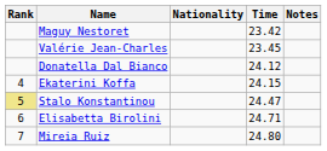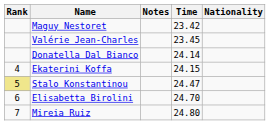 <table class="wikitable sortable" style="text-align:center">
 <tr>
 <th>Rank</th>
 <th>Name</th>
+<th>Notes</th>
+<th>Time</th>
 <th>Nationality</th>
-<th>Time</th>
-<th>Notes</th>
 </tr>
 <tr>
 <td></td>
 <td align=left><a href='#'>Maguy Nestoret</a></td>
+<td></td>
+<td>23.42</td>
 <td align=left></td>
-<td>23.42</td>
-<td></td>
 </tr>
 <tr>
 <td></td>
 <td align=left><a href='#'>Valérie Jean-Charles</a></td>
+<td></td>
+<td>23.45</td>
 <td align=left></td>
-<td>23.45</td>
-<td></td>
 </tr>
 <tr>
 <td></td>
 <td align=left><a href='#'>Donatella Dal Bianco</a></td>
+<td></td>
+<td>24.14</td>
 <td align=left></td>
-<td>24.12</td>
-<td></td>
 </tr>
 <tr>
 <td>4</td>
 <td align=left><a href='#'>Ekaterini Koffa</a></td>
+<td></td>
+<td>24.15</td>
 <td align=left></td>
-<td>24.15</td>
-<td></td>
 </tr>
 <tr>
 <td style="background: khaki;">5</td>
 <td align=left><a href='#'>Stalo Konstantinou</a></td>
+<td></td>
+<td>24.47</td>
 <td align=left></td>
-<td>24.47</td>
-<td></td>
 </tr>
 <tr>
 <td>6</td>
 <td align=left><a href='#'>Elisabetta Birolini</a></td>
+<td></td>
+<td>24.70</td>
 <td align=left></td>
-<td>24.71</td>
-<td></td>
 </tr>
 <tr>
 <td>7</td>
 <td align=left><a href='#'>Mireia Ruiz</a></td>
+<td></td>
+<td>24.80</td>
 <td align=left></td>
-<td>24.80</td>
-<td></td>
 </tr>
 </table>
